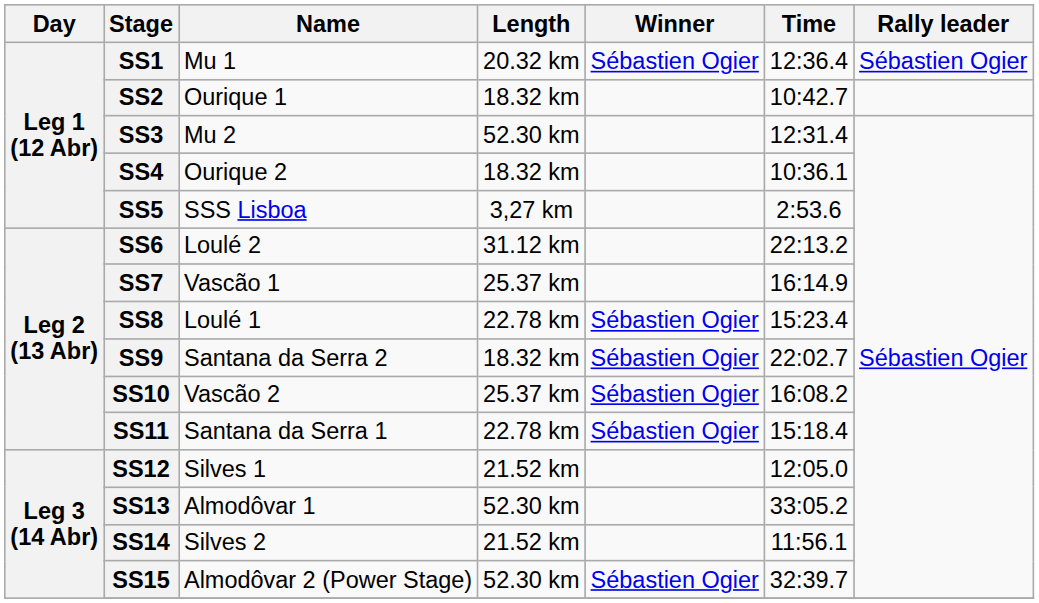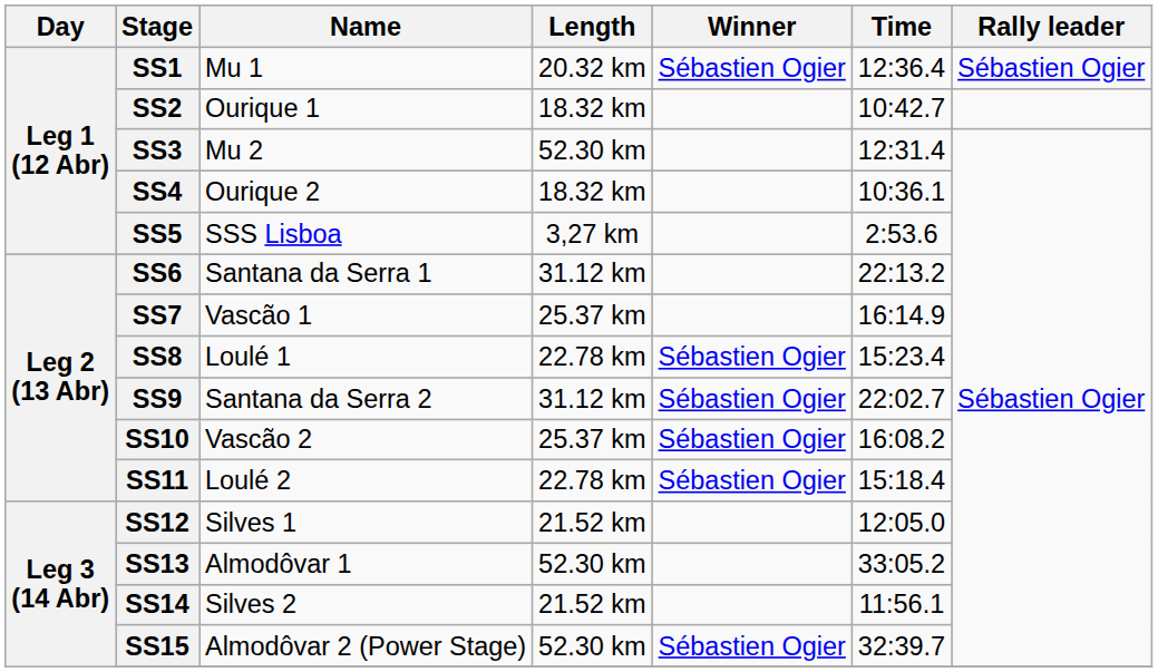 <table class="wikitable" style="text-align: center; font-size: 90%; max-width: 950px;">
 <tr>
 <th>Day</th>
 <th>Stage</th>
 <th>Name</th>
 <th>Length</th>
 <th>Winner</th>
 <th>Time</th>
 <th>Rally leader</th>
 </tr>
 <tr>
 <th rowspan=5>Leg 1<br>(12 Abr)</th>
 <th>SS1</th>
 <td align=left>Mu 1</td>
 <td>20.32 km</td>
 <td align=left> <a href='#'>Sébastien Ogier</a></td>
 <td>12:36.4</td>
 <td> <a href='#'>Sébastien Ogier</a></td>
 </tr>
 <tr>
 <th>SS2</th>
 <td align=left>Ourique 1</td>
 <td>18.32 km</td>
 <td align=left> </td>
 <td>10:42.7</td>
 <td> </td>
 </tr>
 <tr>
 <th>SS3</th>
 <td align=left>Mu 2</td>
 <td>52.30 km</td>
 <td align=left> </td>
 <td>12:31.4</td>
 <td align=left rowspan=13> <a href='#'>Sébastien Ogier</a></td>
 </tr>
 <tr>
 <th>SS4</th>
 <td align=left>Ourique 2</td>
 <td>18.32 km</td>
 <td align=left> </td>
 <td>10:36.1</td>
 </tr>
 <tr>
 <th>SS5</th>
 <td align=left>SSS <a href='#'>Lisboa</a></td>
 <td>3,27 km</td>
 <td align=left> </td>
 <td>2:53.6</td>
 </tr>
 <tr>
 <th rowspan=6>Leg 2<br>(13 Abr)</th>
 <th>SS6</th>
-<td align=left>Loulé 2</td>
+<td align=left>Santana da Serra 1</td>
 <td>31.12 km</td>
 <td align=left> </td>
 <td>22:13.2</td>
 </tr>
 <tr>
 <th>SS7</th>
 <td align=left>Vascão 1</td>
 <td>25.37 km</td>
 <td align=left> </td>
 <td>16:14.9</td>
 </tr>
 <tr>
 <th>SS8</th>
 <td align=left>Loulé 1</td>
 <td>22.78 km</td>
 <td align=left> <a href='#'>Sébastien Ogier</a></td>
 <td>15:23.4</td>
 </tr>
 <tr>
 <th>SS9</th>
 <td align=left>Santana da Serra 2</td>
-<td>18.32 km</td>
+<td>31.12 km</td>
 <td align=left> <a href='#'>Sébastien Ogier</a></td>
 <td>22:02.7</td>
 </tr>
 <tr>
 <th>SS10</th>
 <td align=left>Vascão 2</td>
 <td>25.37 km</td>
 <td align=left> <a href='#'>Sébastien Ogier</a></td>
 <td>16:08.2</td>
 </tr>
 <tr>
 <th>SS11</th>
-<td align=left>Santana da Serra 1</td>
+<td align=left>Loulé 2</td>
 <td>22.78 km</td>
 <td align=left> <a href='#'>Sébastien Ogier</a></td>
 <td>15:18.4</td>
 </tr>
 <tr>
 <th rowspan=6>Leg 3<br>(14 Abr)</th>
 <th>SS12</th>
 <td align=left>Silves 1</td>
 <td>21.52 km</td>
 <td align=left> </td>
 <td>12:05.0</td>
 </tr>
 <tr>
 <th>SS13</th>
 <td align=left>Almodôvar 1</td>
 <td>52.30 km</td>
 <td align=left> </td>
 <td>33:05.2</td>
 </tr>
 <tr>
 <th>SS14</th>
 <td align=left>Silves 2</td>
 <td>21.52 km</td>
 <td align=left> </td>
 <td>11:56.1</td>
 </tr>
 <tr>
 <th>SS15</th>
 <td align=left>Almodôvar 2 (Power Stage)</td>
 <td>52.30 km</td>
 <td align=left> <a href='#'>Sébastien Ogier</a></td>
 <td>32:39.7</td>
 </tr>
 <tr>
 </tr>
 </table>
